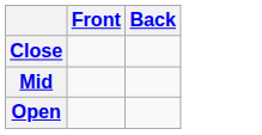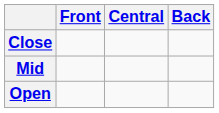 <table class="wikitable" style="text-align:center">
 <tr>
 <th></th>
 <th><a href='#'>Front</a></th>
+<th><a href='#'>Central</a></th>
 <th><a href='#'>Back</a></th>
 </tr>
 <tr>
 <th><a href='#'>Close</a></th>
 <td align="center"></td>
 <td></td>
+<td></td>
 </tr>
 <tr>
 <th><a href='#'>Mid</a></th>
+<td></td>
 <td></td>
 <td></td>
 </tr>
 <tr>
 <th><a href='#'>Open</a></th>
 <td></td>
 <td></td>
+<td></td>
 </tr>
 </table>
